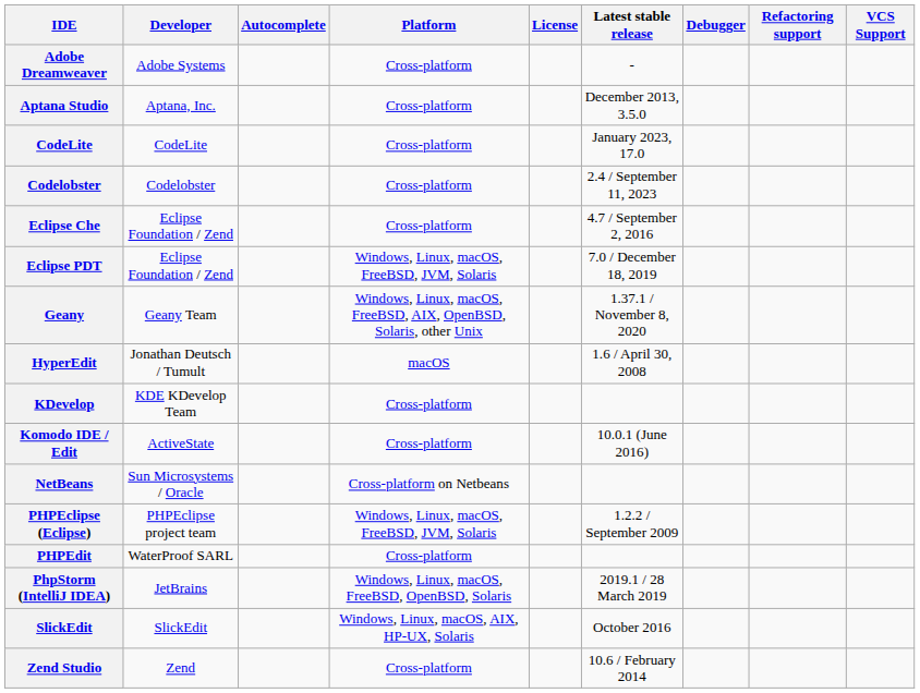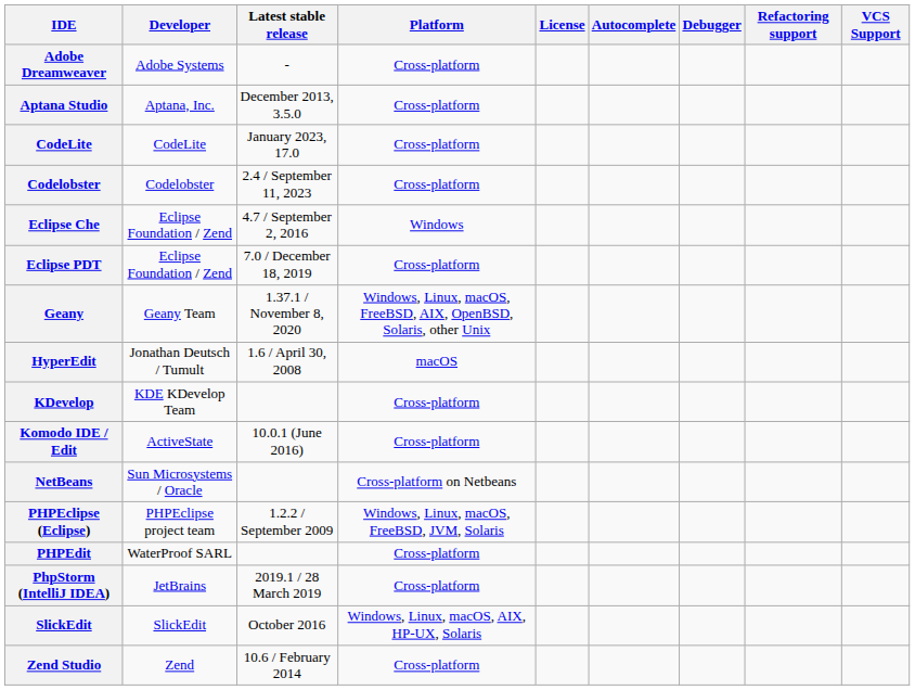 <table class="wikitable sortable sort-under" style="font-size: 85%; text-align: center; width: auto">
 <tr>
 <th><a href='#'>IDE</a></th>
 <th><a href='#'>Developer</a></th>
-<th><a href='#'>Autocomplete</a></th>
+<th>Latest stable <a href='#'>release</a></th>
 <th><a href='#'>Platform</a></th>
 <th><a href='#'>License</a></th>
-<th>Latest stable <a href='#'>release</a></th>
+<th><a href='#'>Autocomplete</a></th>
 <th><a href='#'>Debugger</a></th>
 <th><a href='#'>Refactoring support</a></th>
 <th><a href='#'>VCS Support</a></th>
 </tr>
 <tr>
 <th><a href='#'>Adobe Dreamweaver</a></th>
 <td><a href='#'>Adobe Systems</a></td>
-<td></td>
+<td>-</td>
 <td><a href='#'>Cross-platform</a></td>
 <td></td>
-<td>-</td>
+<td></td>
 <td></td>
 <td></td>
 <td></td>
 </tr>
 <tr>
 <th><a href='#'>Aptana Studio</a></th>
 <td><a href='#'>Aptana, Inc.</a></td>
-<td></td>
+<td>December 2013, 3.5.0</td>
 <td><a href='#'>Cross-platform</a></td>
 <td></td>
-<td>December 2013, 3.5.0</td>
+<td></td>
 <td></td>
 <td></td>
 <td></td>
 </tr>
 <tr>
 <th><a href='#'>CodeLite</a></th>
 <td><a href='#'>CodeLite</a></td>
-<td></td>
+<td>January 2023, 17.0</td>
 <td><a href='#'>Cross-platform</a></td>
 <td></td>
-<td>January 2023, 17.0</td>
+<td></td>
 <td></td>
 <td></td>
 <td></td>
 </tr>
 <tr>
 <th><a href='#'>Codelobster</a></th>
 <td><a href='#'>Codelobster</a></td>
-<td></td>
+<td>2.4 / September 11, 2023</td>
 <td><a href='#'>Cross-platform</a></td>
 <td></td>
-<td>2.4 / September 11, 2023</td>
+<td></td>
 <td></td>
 <td></td>
 <td></td>
 </tr>
 <tr>
 <th><a href='#'>Eclipse Che</a></th>
 <td><a href='#'>Eclipse Foundation</a> / <a href='#'>Zend</a></td>
+<td>4.7 / September 2, 2016</td>
+<td><a href='#'>Windows</a></td>
 <td></td>
-<td><a href='#'>Cross-platform</a></td>
 <td></td>
-<td>4.7 / September 2, 2016</td>
 <td></td>
 <td></td>
 <td></td>
 </tr>
 <tr>
 <th><a href='#'>Eclipse PDT</a></th>
 <td><a href='#'>Eclipse Foundation</a> / <a href='#'>Zend</a></td>
+<td>7.0 / December 18, 2019</td>
+<td><a href='#'>Cross-platform</a></td>
 <td></td>
-<td><a href='#'>Windows</a>, <a href='#'>Linux</a>, <a href='#'>macOS</a>, <a href='#'>FreeBSD</a>, <a href='#'>JVM</a>, <a href='#'>Solaris</a></td>
 <td></td>
-<td>7.0 / December 18, 2019</td>
 <td></td>
 <td></td>
 <td></td>
 </tr>
 <tr>
 <th><a href='#'>Geany</a></th>
 <td><a href='#'>Geany</a> Team</td>
-<td></td>
+<td>1.37.1 / November 8, 2020</td>
 <td><a href='#'>Windows</a>, <a href='#'>Linux</a>, <a href='#'>macOS</a>, <a href='#'>FreeBSD</a>, <a href='#'>AIX</a>, <a href='#'>OpenBSD</a>, <a href='#'>Solaris</a>, other <a href='#'>Unix</a></td>
 <td></td>
-<td>1.37.1 / November 8, 2020</td>
+<td></td>
 <td></td>
 <td></td>
 <td></td>
 </tr>
 <tr>
 <th><a href='#'>HyperEdit</a></th>
 <td>Jonathan Deutsch / Tumult</td>
-<td></td>
+<td>1.6 / April 30, 2008</td>
 <td><a href='#'>macOS</a></td>
 <td></td>
-<td>1.6 / April 30, 2008</td>
+<td></td>
 <td></td>
 <td></td>
 <td></td>
 </tr>
 <tr>
 <th><a href='#'>KDevelop</a></th>
 <td><a href='#'>KDE</a> KDevelop Team</td>
 <td></td>
 <td><a href='#'>Cross-platform</a></td>
 <td></td>
 <td></td>
 <td></td>
 <td></td>
 <td></td>
 </tr>
 <tr>
 <th><a href='#'>Komodo IDE / Edit</a></th>
 <td><a href='#'>ActiveState</a></td>
-<td></td>
+<td>10.0.1 (June 2016)</td>
 <td><a href='#'>Cross-platform</a></td>
 <td></td>
-<td>10.0.1 (June 2016)</td>
+<td></td>
 <td></td>
 <td></td>
 <td></td>
 </tr>
 <tr>
 <th><a href='#'>NetBeans</a></th>
 <td><a href='#'>Sun Microsystems</a> / <a href='#'>Oracle</a></td>
 <td></td>
 <td><a href='#'>Cross-platform</a> on Netbeans</td>
 <td></td>
 <td></td>
 <td></td>
 <td></td>
 <td></td>
 </tr>
 <tr>
 <th><a href='#'>PHPEclipse</a> (<a href='#'>Eclipse</a>)</th>
 <td><a href='#'>PHPEclipse</a> project team</td>
-<td></td>
+<td>1.2.2 / September 2009</td>
 <td><a href='#'>Windows</a>, <a href='#'>Linux</a>, <a href='#'>macOS</a>, <a href='#'>FreeBSD</a>, <a href='#'>JVM</a>, <a href='#'>Solaris</a></td>
 <td></td>
-<td>1.2.2 / September 2009</td>
+<td></td>
 <td></td>
 <td></td>
 <td></td>
 </tr>
 <tr>
 <th><a href='#'>PHPEdit</a></th>
 <td>WaterProof SARL</td>
 <td></td>
 <td><a href='#'>Cross-platform</a></td>
 <td></td>
 <td></td>
 <td></td>
 <td></td>
 <td></td>
 </tr>
 <tr>
 <th><a href='#'>PhpStorm</a> (<a href='#'>IntelliJ IDEA</a>)</th>
 <td><a href='#'>JetBrains</a></td>
+<td>2019.1 / 28 March 2019</td>
+<td><a href='#'>Cross-platform</a></td>
 <td></td>
-<td><a href='#'>Windows</a>, <a href='#'>Linux</a>, <a href='#'>macOS</a>, <a href='#'>FreeBSD</a>, <a href='#'>OpenBSD</a>, <a href='#'>Solaris</a></td>
 <td></td>
-<td>2019.1 / 28 March 2019</td>
 <td></td>
 <td></td>
 <td></td>
 </tr>
 <tr>
 <th><a href='#'>SlickEdit</a></th>
 <td><a href='#'>SlickEdit</a></td>
-<td></td>
+<td>October 2016</td>
 <td><a href='#'>Windows</a>, <a href='#'>Linux</a>, <a href='#'>macOS</a>, <a href='#'>AIX</a>, <a href='#'>HP-UX</a>, <a href='#'>Solaris</a></td>
 <td></td>
-<td>October 2016</td>
+<td></td>
 <td></td>
 <td></td>
 <td></td>
 </tr>
 <tr>
 <th><a href='#'>Zend Studio</a></th>
 <td><a href='#'>Zend</a></td>
-<td></td>
+<td>10.6 / February 2014</td>
 <td><a href='#'>Cross-platform</a></td>
 <td></td>
-<td>10.6 / February 2014</td>
+<td></td>
 <td></td>
 <td></td>
 <td></td>
 </tr>
 </table>
